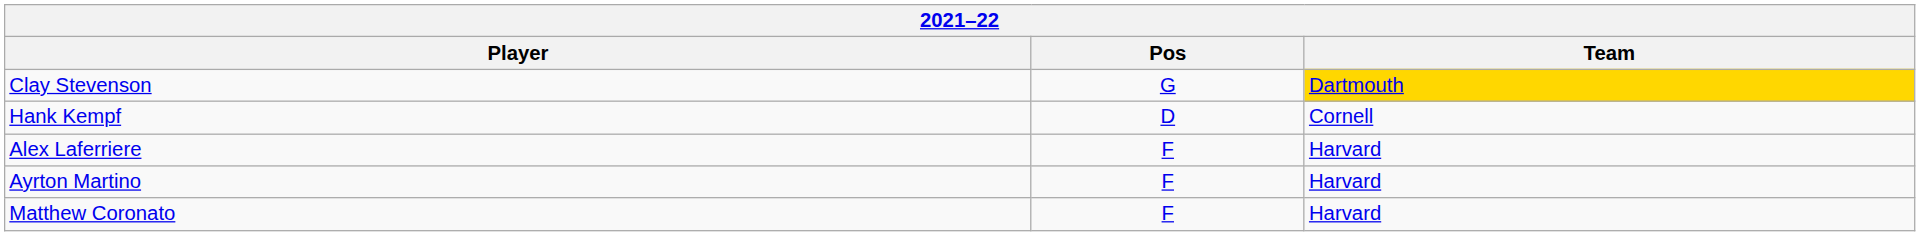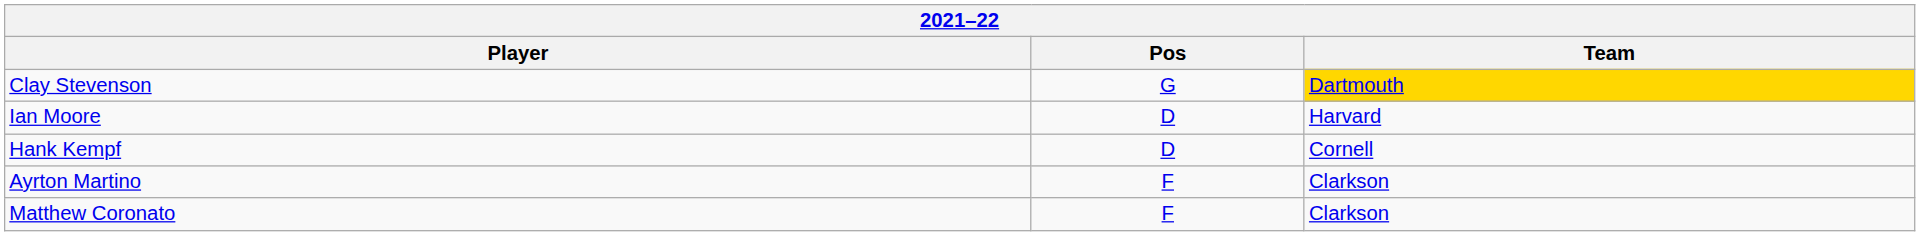 <table class="wikitable" width=95%>
 <tr>
 <th colspan=3><a href='#'>2021–22</a></th>
 </tr>
 <tr>
 <th>Player</th>
 <th>Pos</th>
 <th>Team</th>
 </tr>
 <tr>
 <td><a href='#'>Clay Stevenson</a></td>
 <td align=center><a href='#'>G</a></td>
 <td style="background: gold;"><a href='#'>Dartmouth</a></td>
 </tr>
 <tr>
+<td><a href='#'>Ian Moore</a></td>
+<td align=center><a href='#'>D</a></td>
+<td><a href='#'>Harvard</a></td>
+</tr>
+<tr>
 <td><a href='#'>Hank Kempf</a></td>
 <td align=center><a href='#'>D</a></td>
 <td><a href='#'>Cornell</a></td>
 </tr>
 <tr>
-<td><a href='#'>Alex Laferriere</a></td>
-<td align=center><a href='#'>F</a></td>
-<td><a href='#'>Harvard</a></td>
-</tr>
-<tr>
 <td><a href='#'>Ayrton Martino</a></td>
 <td align=center><a href='#'>F</a></td>
-<td><a href='#'>Harvard</a></td>
+<td><a href='#'>Clarkson</a></td>
 </tr>
 <tr>
 <td><a href='#'>Matthew Coronato</a></td>
 <td align=center><a href='#'>F</a></td>
-<td><a href='#'>Harvard</a></td>
+<td><a href='#'>Clarkson</a></td>
 </tr>
 </table>
